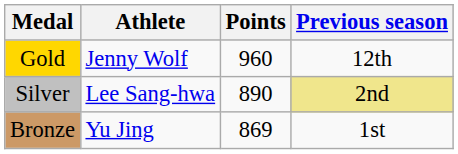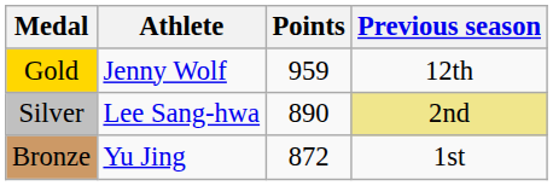 <table class="wikitable">
 <tr>
 <th><strong>Medal</strong></th>
 <th><strong>Athlete</strong></th>
 <th><strong>Points</strong></th>
 <th><strong><a href='#'>Previous season</a></strong></th>
 </tr>
 <tr align="center">
 <td bgcolor="gold">Gold</td>
 <td align="left"> <a href='#'>Jenny Wolf</a></td>
-<td>960</td>
+<td>959</td>
 <td>12th</td>
 </tr>
 <tr align="center">
 <td bgcolor="silver">Silver</td>
 <td align="left"> <a href='#'>Lee Sang-hwa</a></td>
 <td>890</td>
 <td style="background: khaki;">2nd</td>
 </tr>
 <tr align="center">
 <td bgcolor="CC9966">Bronze</td>
 <td align="left"> <a href='#'>Yu Jing</a></td>
-<td>869</td>
+<td>872</td>
 <td>1st</td>
 </tr>
 </table>
